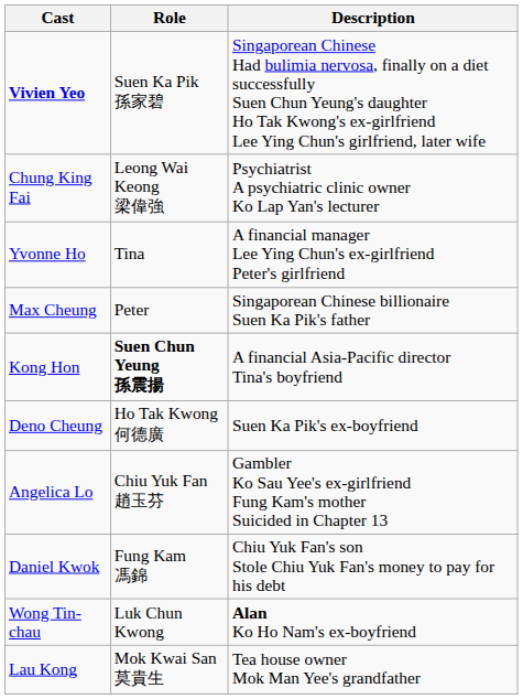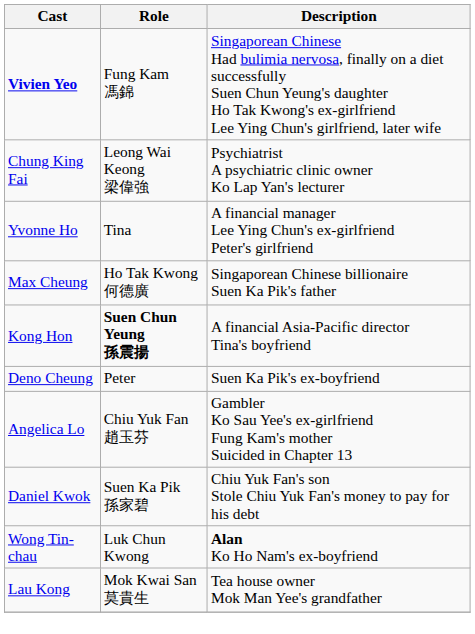 <table class="wikitable" width="55%">
 <tr>
 <th>Cast</th>
 <th>Role</th>
 <th>Description</th>
 </tr>
 <tr>
 <td><strong><a href='#'>Vivien Yeo</a></strong></td>
-<td>Suen Ka Pik<br>孫家碧</td>
+<td>Fung Kam<br>馮錦</td>
 <td><a href='#'>Singaporean Chinese</a><br>Had <a href='#'>bulimia nervosa</a>, finally on a diet successfully<br>Suen Chun Yeung's daughter<br>Ho Tak Kwong's ex-girlfriend<br>Lee Ying Chun's girlfriend, later wife</td>
 </tr>
 <tr>
 <td><a href='#'>Chung King Fai</a></td>
 <td>Leong Wai Keong <br> 梁偉強</td>
 <td>Psychiatrist<br>A psychiatric clinic owner<br>Ko Lap Yan's lecturer</td>
 </tr>
 <tr>
 <td><a href='#'>Yvonne Ho</a></td>
 <td>Tina</td>
 <td>A financial manager<br>Lee Ying Chun's ex-girlfriend<br>Peter's girlfriend<br></td>
 </tr>
 <tr>
 <td><a href='#'>Max Cheung</a></td>
-<td>Peter</td>
+<td>Ho Tak Kwong<br>何德廣</td>
 <td>Singaporean Chinese billionaire<br>Suen Ka Pik's father</td>
 </tr>
 <tr>
 <td><a href='#'>Kong Hon</a></td>
 <td><strong>Suen Chun Yeung<br>孫震揚</strong></td>
 <td>A financial Asia-Pacific director<br>Tina's boyfriend<br></td>
 </tr>
 <tr>
 <td><a href='#'>Deno Cheung</a></td>
-<td>Ho Tak Kwong<br>何德廣</td>
+<td>Peter</td>
 <td>Suen Ka Pik's ex-boyfriend</td>
 </tr>
 <tr>
 <td><a href='#'>Angelica Lo</a></td>
 <td>Chiu Yuk Fan<br>趙玉芬</td>
 <td>Gambler<br>Ko Sau Yee's ex-girlfriend<br>Fung Kam's mother<br>Suicided in Chapter 13<br></td>
 </tr>
 <tr>
 <td><a href='#'>Daniel Kwok</a></td>
-<td>Fung Kam<br>馮錦</td>
+<td>Suen Ka Pik<br>孫家碧</td>
 <td>Chiu Yuk Fan's son<br>Stole Chiu Yuk Fan's money to pay for his debt<br></td>
 </tr>
 <tr>
 <td><a href='#'>Wong Tin-chau</a></td>
 <td>Luk Chun Kwong</td>
 <td><strong>Alan</strong><br>Ko Ho Nam's ex-boyfriend</td>
 </tr>
 <tr>
 <td><a href='#'>Lau Kong</a></td>
 <td>Mok Kwai San<br>莫貴生</td>
 <td>Tea house owner<br>Mok Man Yee's grandfather</td>
 </tr>
 <tr>
 </tr>
 </table>
